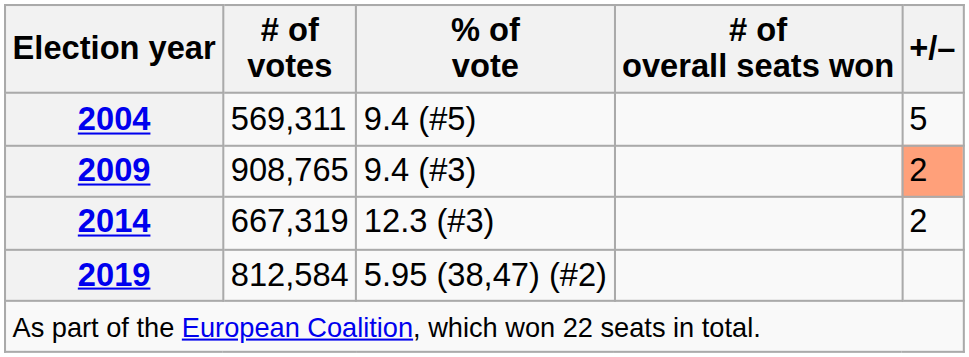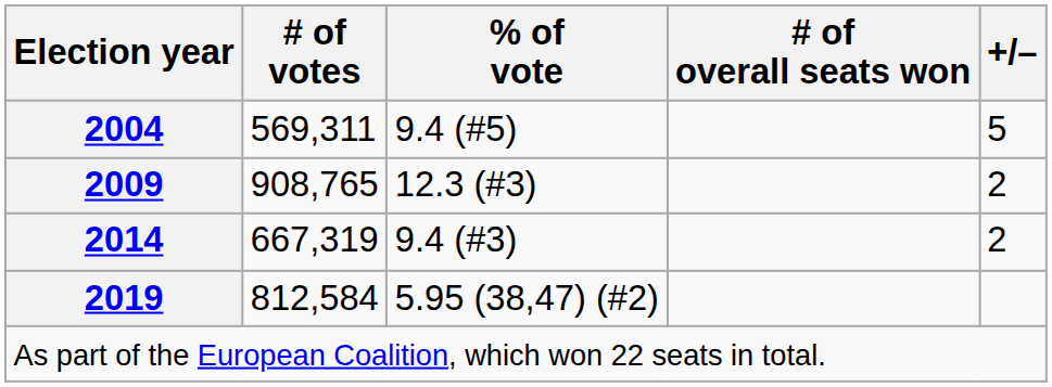 <table class=wikitable>
 <tr>
 <th>Election year</th>
 <th># of<br>votes</th>
 <th>% of<br>vote</th>
 <th># of<br>overall seats won</th>
 <th>+/–</th>
 </tr>
 <tr>
 <th><a href='#'>2004</a></th>
 <td>569,311</td>
 <td>9.4 (#5)</td>
 <td></td>
 <td> 5</td>
 </tr>
 <tr>
 <th><a href='#'>2009</a></th>
 <td>908,765</td>
-<td>9.4 (#3)</td>
+<td>12.3 (#3)</td>
 <td></td>
-<td style="background: lightsalmon;"> 2</td>
+<td> 2</td>
 </tr>
 <tr>
 <th><a href='#'>2014</a></th>
 <td>667,319</td>
-<td>12.3 (#3)</td>
+<td>9.4 (#3)</td>
 <td></td>
 <td> 2</td>
 </tr>
 <tr>
 <th><a href='#'>2019</a></th>
 <td>812,584</td>
 <td>5.95 (38,47) (#2)</td>
 <td></td>
 <td></td>
 </tr>
 <tr>
 <td colspan=5><small>As part of the <a href='#'>European Coalition</a>, which won 22 seats in total.</small></td>
 </tr>
 </table>
